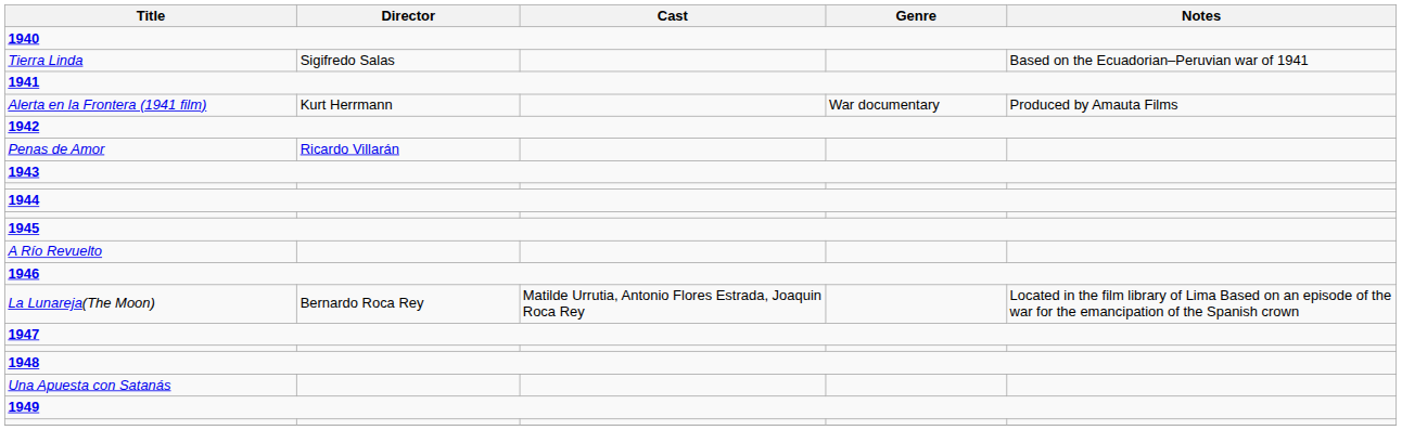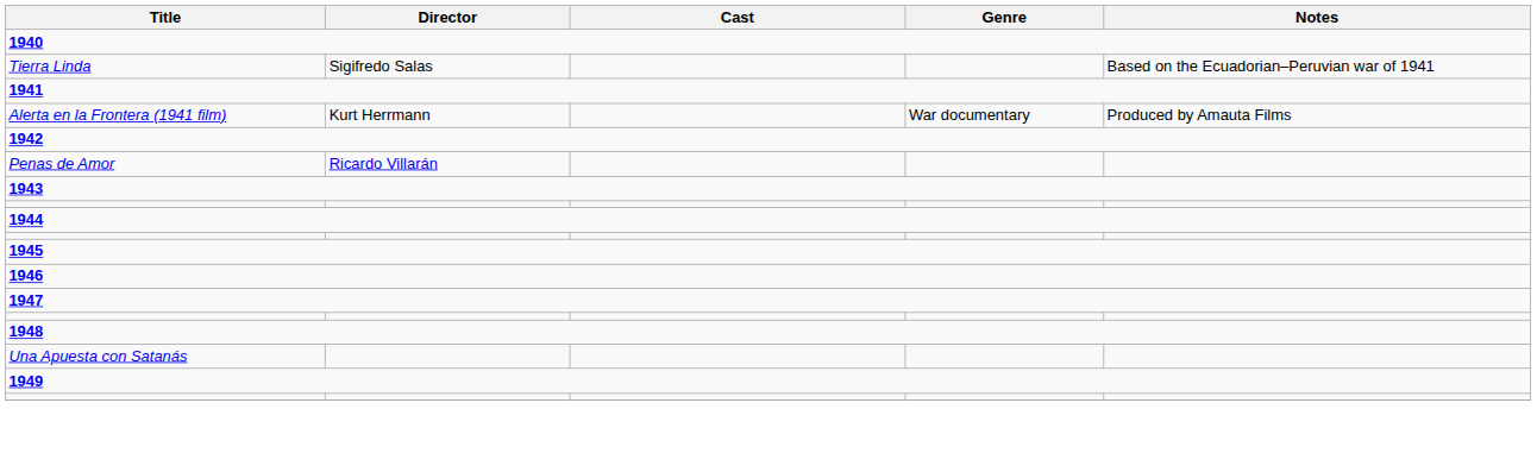 <table class="wikitable" width= "100%">
 <tr>
 <th width=21%>Title</th>
 <th width=16%>Director</th>
 <th width=22%>Cast</th>
 <th width=13%>Genre</th>
 <th width=28%>Notes</th>
 </tr>
 <tr>
 <td colspan="5" ><strong><a href='#'>1940</a></strong></td>
 </tr>
 <tr>
 <td><em><a href='#'>Tierra Linda</a></em></td>
 <td>Sigifredo Salas</td>
 <td></td>
 <td></td>
 <td>Based on the Ecuadorian–Peruvian war of 1941</td>
 </tr>
 <tr>
 <td colspan="5" ><strong><a href='#'>1941</a></strong></td>
 </tr>
 <tr>
 <td><a href='#'><em>Alerta en la Frontera (1941 film)</em></a></td>
 <td>Kurt Herrmann</td>
 <td></td>
 <td>War documentary</td>
 <td>Produced by Amauta Films</td>
 </tr>
 <tr>
 <td colspan="5" ><strong><a href='#'>1942</a></strong></td>
 </tr>
 <tr>
 <td><em><a href='#'>Penas de Amor</a></em></td>
 <td><a href='#'>Ricardo Villarán</a></td>
 <td></td>
 <td></td>
 <td></td>
 </tr>
 <tr>
 <td colspan="5" ><strong><a href='#'>1943</a></strong></td>
 </tr>
 <tr>
 <td></td>
 <td></td>
 <td></td>
 <td></td>
 <td></td>
 </tr>
 <tr>
 <td colspan="5" ><strong><a href='#'>1944</a></strong></td>
 </tr>
 <tr>
 <td></td>
 <td></td>
 <td></td>
 <td></td>
 <td></td>
 </tr>
 <tr>
 <td colspan="5" ><strong><a href='#'>1945</a></strong></td>
 </tr>
 <tr>
-<td><em><a href='#'>A Río Revuelto</a></em></td>
-<td></td>
-<td></td>
-<td></td>
-<td></td>
-</tr>
-<tr>
 <td colspan="5" ><strong><a href='#'>1946</a></strong></td>
-</tr>
-<tr>
-<td><em><a href='#'>La Lunareja</a>(The Moon)</em></td>
-<td>Bernardo Roca Rey</td>
-<td>Matilde Urrutia, Antonio Flores Estrada, Joaquin Roca Rey</td>
-<td></td>
-<td>Located in the film library of Lima Based on an episode of the war for the emancipation of the Spanish crown</td>
 </tr>
 <tr>
 <td colspan="5" ><strong><a href='#'>1947</a></strong></td>
 </tr>
 <tr>
 <td></td>
 <td></td>
 <td></td>
 <td></td>
 <td></td>
 </tr>
 <tr>
 <td colspan="5" ><strong><a href='#'>1948</a></strong></td>
 </tr>
 <tr>
 <td><em><a href='#'>Una Apuesta con Satanás</a></em></td>
 <td></td>
 <td></td>
 <td></td>
 <td></td>
 </tr>
 <tr>
 <td colspan="5" ><strong><a href='#'>1949</a></strong></td>
 </tr>
 <tr>
 <td></td>
 <td></td>
 <td></td>
 <td></td>
 <td></td>
 </tr>
 <tr>
 </tr>
 </table>
